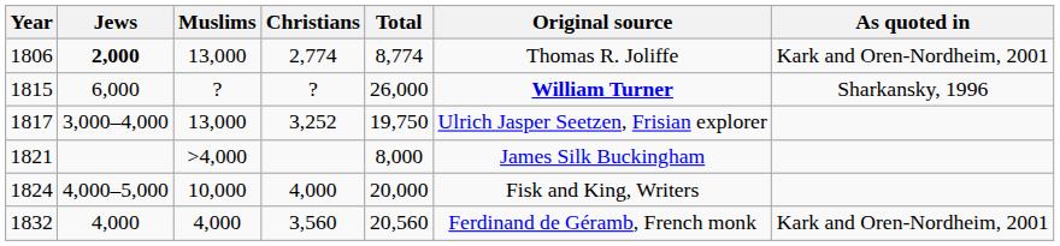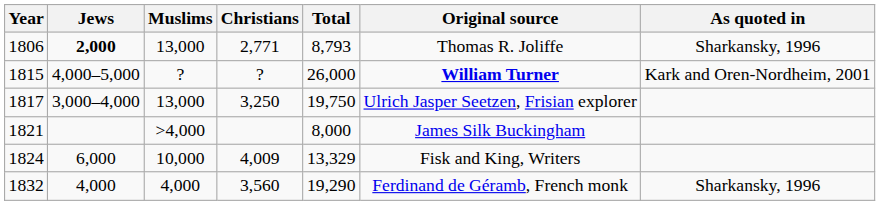 <table class="wikitable">
 <tr>
 <th>Year</th>
 <th>Jews</th>
 <th>Muslims</th>
 <th>Christians</th>
 <th>Total</th>
 <th>Original source</th>
 <th>As quoted in</th>
 </tr>
 <tr style="text-align:center;">
 <td>1806</td>
 <td><strong>2,000</strong></td>
 <td>13,000</td>
-<td>2,774</td>
-<td>8,774</td>
+<td>2,771</td>
+<td>8,793</td>
 <td>Thomas R. Joliffe</td>
-<td>Kark and Oren-Nordheim, 2001</td>
+<td>Sharkansky, 1996</td>
 </tr>
 <tr style="text-align:center;">
 <td>1815</td>
-<td>6,000</td>
+<td>4,000–5,000</td>
 <td>?</td>
 <td>?</td>
 <td>26,000</td>
 <td><strong><a href='#'>William Turner</a></strong></td>
-<td>Sharkansky, 1996</td>
+<td>Kark and Oren-Nordheim, 2001</td>
 </tr>
 <tr style="text-align:center;">
 <td>1817</td>
 <td>3,000–4,000</td>
 <td>13,000</td>
-<td>3,252</td>
+<td>3,250</td>
 <td>19,750</td>
 <td><a href='#'>Ulrich Jasper Seetzen</a>, <a href='#'>Frisian</a> explorer</td>
 <td></td>
 </tr>
 <tr style="text-align:center;">
 <td>1821</td>
 <td></td>
 <td>>4,000</td>
 <td></td>
 <td>8,000</td>
 <td><a href='#'>James Silk Buckingham</a></td>
 <td></td>
 </tr>
 <tr style="text-align:center;">
 <td>1824</td>
-<td>4,000–5,000</td>
+<td>6,000</td>
 <td>10,000</td>
-<td>4,000</td>
-<td>20,000</td>
+<td>4,009</td>
+<td>13,329</td>
 <td>Fisk and King, Writers</td>
 <td></td>
 </tr>
 <tr style="text-align:center;">
 <td>1832</td>
 <td>4,000</td>
 <td>4,000</td>
 <td>3,560</td>
-<td>20,560</td>
+<td>19,290</td>
 <td><a href='#'>Ferdinand de Géramb</a>, French monk</td>
-<td>Kark and Oren-Nordheim, 2001</td>
+<td>Sharkansky, 1996</td>
 </tr>
 </table>
